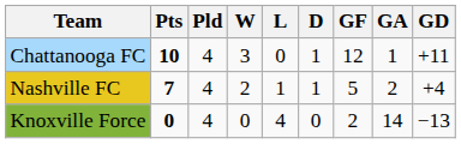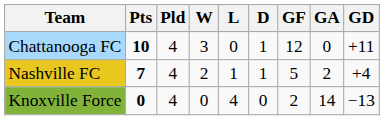 <table class="wikitable" style="text-align: center;">
 <tr>
 <th>Team</th>
 <th width = "20">Pts</th>
 <th width = "20">Pld</th>
 <th width = "20">W</th>
 <th width = "20">L</th>
 <th width = "20">D</th>
 <th width = "20">GF</th>
 <th width = "20">GA</th>
 <th width = "20">GD</th>
 </tr>
 <tr>
 <td style = "text-align:left;background:#A6D9FC;">Chattanooga FC</td>
 <td><strong>10</strong></td>
 <td>4</td>
 <td>3</td>
 <td>0</td>
 <td>1</td>
 <td>12</td>
-<td>1</td>
+<td>0</td>
 <td>+11</td>
 </tr>
 <tr>
 <td style = "text-align:left;background:#E8C81F;">Nashville FC</td>
 <td><strong>7</strong></td>
 <td>4</td>
 <td>2</td>
 <td>1</td>
 <td>1</td>
 <td>5</td>
 <td>2</td>
 <td>+4</td>
 </tr>
 <tr>
 <td style = "text-align:left;background:#81B33B;">Knoxville Force</td>
 <td><strong>0</strong></td>
 <td>4</td>
 <td>0</td>
 <td>4</td>
 <td>0</td>
 <td>2</td>
 <td>14</td>
 <td>−13</td>
 </tr>
 </table>
